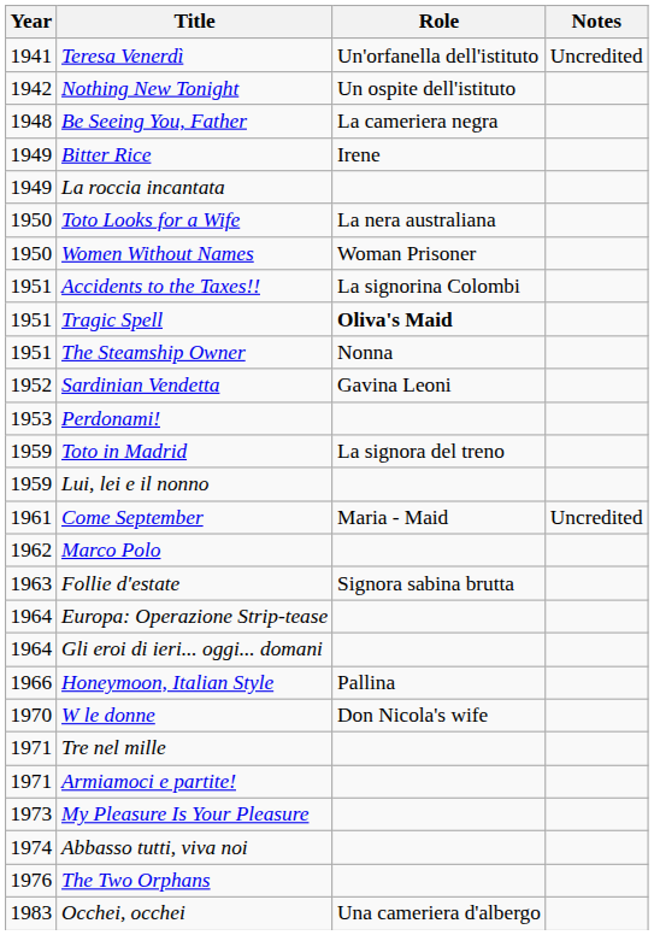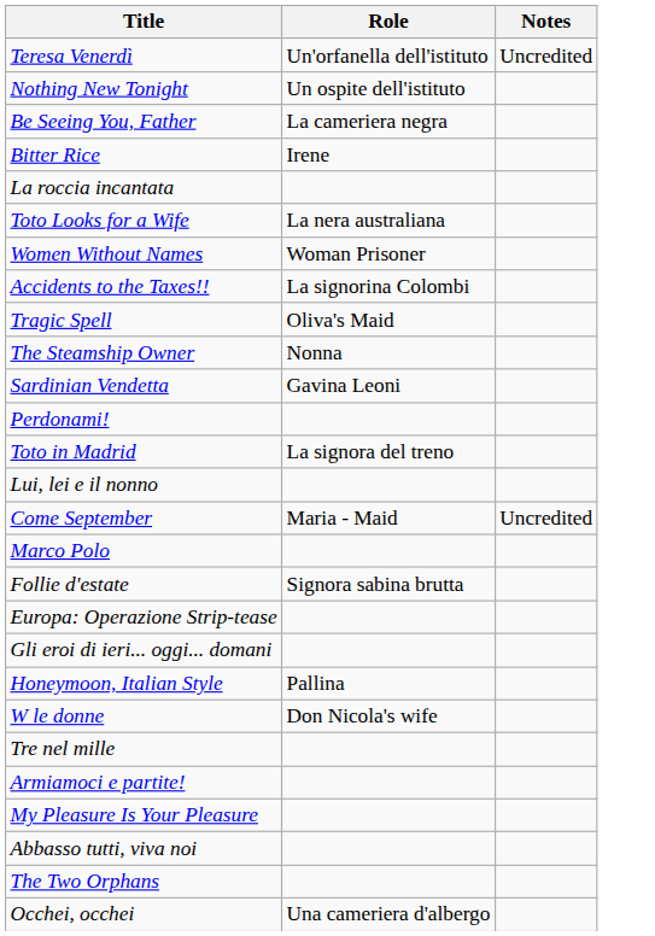 <table class="wikitable">
 <tr>
-<th>Year</th>
 <th>Title</th>
 <th>Role</th>
 <th>Notes</th>
 </tr>
 <tr>
-<td>1941</td>
 <td><em><a href='#'>Teresa Venerdì</a></em></td>
 <td>Un'orfanella dell'istituto</td>
 <td>Uncredited</td>
 </tr>
 <tr>
-<td>1942</td>
 <td><em><a href='#'>Nothing New Tonight</a></em></td>
 <td>Un ospite dell'istituto</td>
 <td></td>
 </tr>
 <tr>
-<td>1948</td>
 <td><em><a href='#'>Be Seeing You, Father</a></em></td>
 <td>La cameriera negra</td>
 <td></td>
 </tr>
 <tr>
-<td>1949</td>
 <td><em><a href='#'>Bitter Rice</a></em></td>
 <td>Irene</td>
 <td></td>
 </tr>
 <tr>
-<td>1949</td>
 <td><em>La roccia incantata</em></td>
 <td></td>
 <td></td>
 </tr>
 <tr>
-<td>1950</td>
 <td><em><a href='#'>Toto Looks for a Wife</a></em></td>
 <td>La nera australiana</td>
 <td></td>
 </tr>
 <tr>
-<td>1950</td>
 <td><em><a href='#'>Women Without Names</a></em></td>
 <td>Woman Prisoner</td>
 <td></td>
 </tr>
 <tr>
-<td>1951</td>
 <td><em><a href='#'>Accidents to the Taxes!!</a></em></td>
 <td>La signorina Colombi</td>
 <td></td>
 </tr>
 <tr>
-<td>1951</td>
 <td><em><a href='#'>Tragic Spell</a></em></td>
-<td><strong>Oliva's Maid</strong></td>
+<td>Oliva's Maid</td>
 <td></td>
 </tr>
 <tr>
-<td>1951</td>
 <td><em><a href='#'>The Steamship Owner</a></em></td>
 <td>Nonna</td>
 <td></td>
 </tr>
 <tr>
-<td>1952</td>
 <td><em><a href='#'>Sardinian Vendetta</a></em></td>
 <td>Gavina Leoni</td>
 <td></td>
 </tr>
 <tr>
-<td>1953</td>
 <td><em><a href='#'>Perdonami!</a></em></td>
 <td></td>
 <td></td>
 </tr>
 <tr>
-<td>1959</td>
 <td><em><a href='#'>Toto in Madrid</a></em></td>
 <td>La signora del treno</td>
 <td></td>
 </tr>
 <tr>
-<td>1959</td>
 <td><em>Lui, lei e il nonno</em></td>
 <td></td>
 <td></td>
 </tr>
 <tr>
-<td>1961</td>
 <td><em><a href='#'>Come September</a></em></td>
 <td>Maria - Maid</td>
 <td>Uncredited</td>
 </tr>
 <tr>
-<td>1962</td>
 <td><em><a href='#'>Marco Polo</a></em></td>
 <td></td>
 <td></td>
 </tr>
 <tr>
-<td>1963</td>
 <td><em>Follie d'estate</em></td>
 <td>Signora sabina brutta</td>
 <td></td>
 </tr>
 <tr>
-<td>1964</td>
 <td><em>Europa: Operazione Strip-tease</em></td>
 <td></td>
 <td></td>
 </tr>
 <tr>
-<td>1964</td>
 <td><em>Gli eroi di ieri... oggi... domani</em></td>
 <td></td>
 <td></td>
 </tr>
 <tr>
-<td>1966</td>
 <td><em><a href='#'>Honeymoon, Italian Style</a></em></td>
 <td>Pallina</td>
 <td></td>
 </tr>
 <tr>
-<td>1970</td>
 <td><em><a href='#'>W le donne</a></em></td>
 <td>Don Nicola's wife</td>
 <td></td>
 </tr>
 <tr>
-<td>1971</td>
 <td><em>Tre nel mille</em></td>
 <td></td>
 <td></td>
 </tr>
 <tr>
-<td>1971</td>
 <td><em><a href='#'>Armiamoci e partite!</a></em></td>
 <td></td>
 <td></td>
 </tr>
 <tr>
-<td>1973</td>
 <td><em><a href='#'>My Pleasure Is Your Pleasure</a></em></td>
 <td></td>
 <td></td>
 </tr>
 <tr>
-<td>1974</td>
 <td><em>Abbasso tutti, viva noi</em></td>
 <td></td>
 <td></td>
 </tr>
 <tr>
-<td>1976</td>
 <td><em><a href='#'>The Two Orphans</a></em></td>
 <td></td>
 <td></td>
 </tr>
 <tr>
-<td>1983</td>
 <td><em>Occhei, occhei</em></td>
 <td>Una cameriera d'albergo</td>
 <td></td>
 </tr>
 </table>
